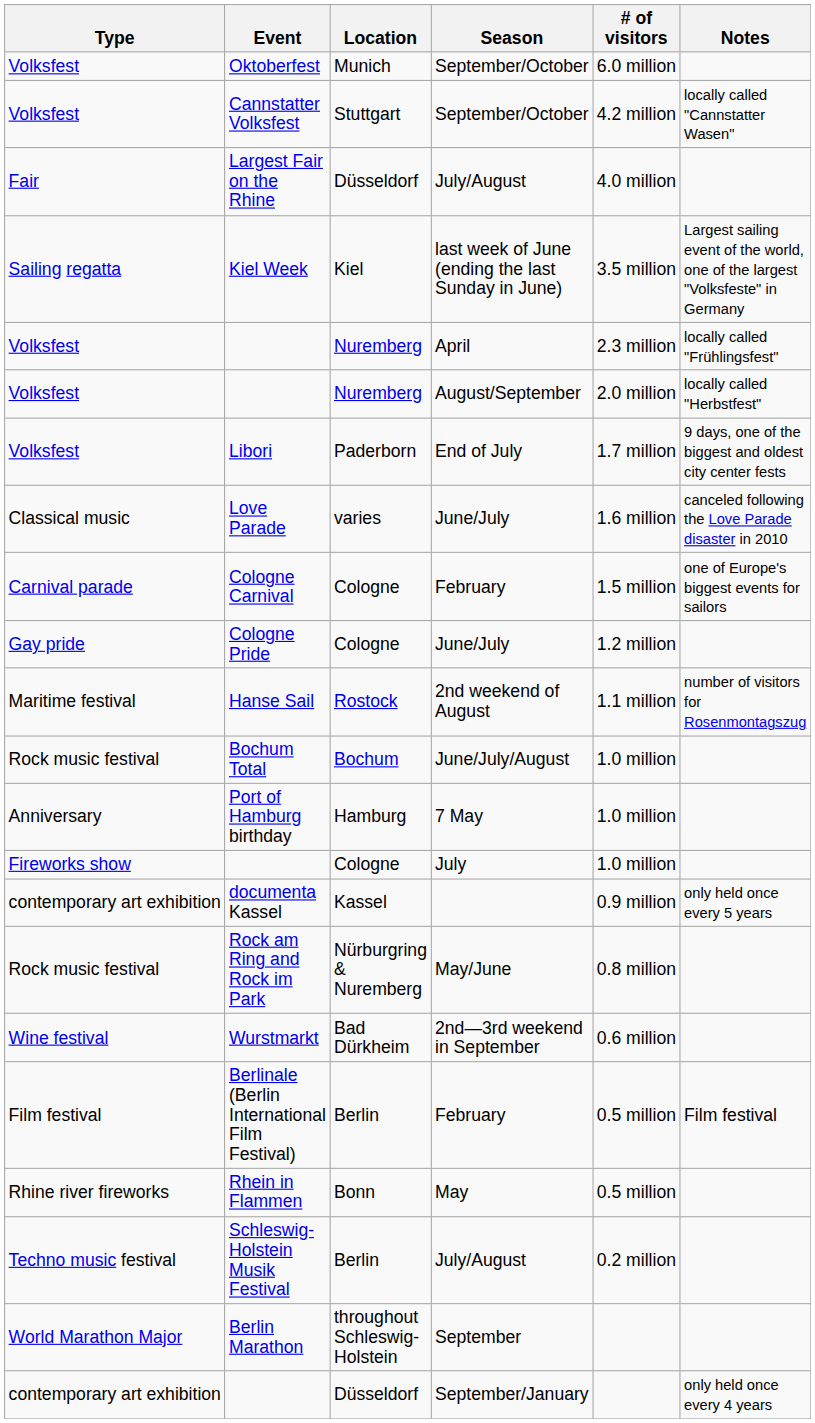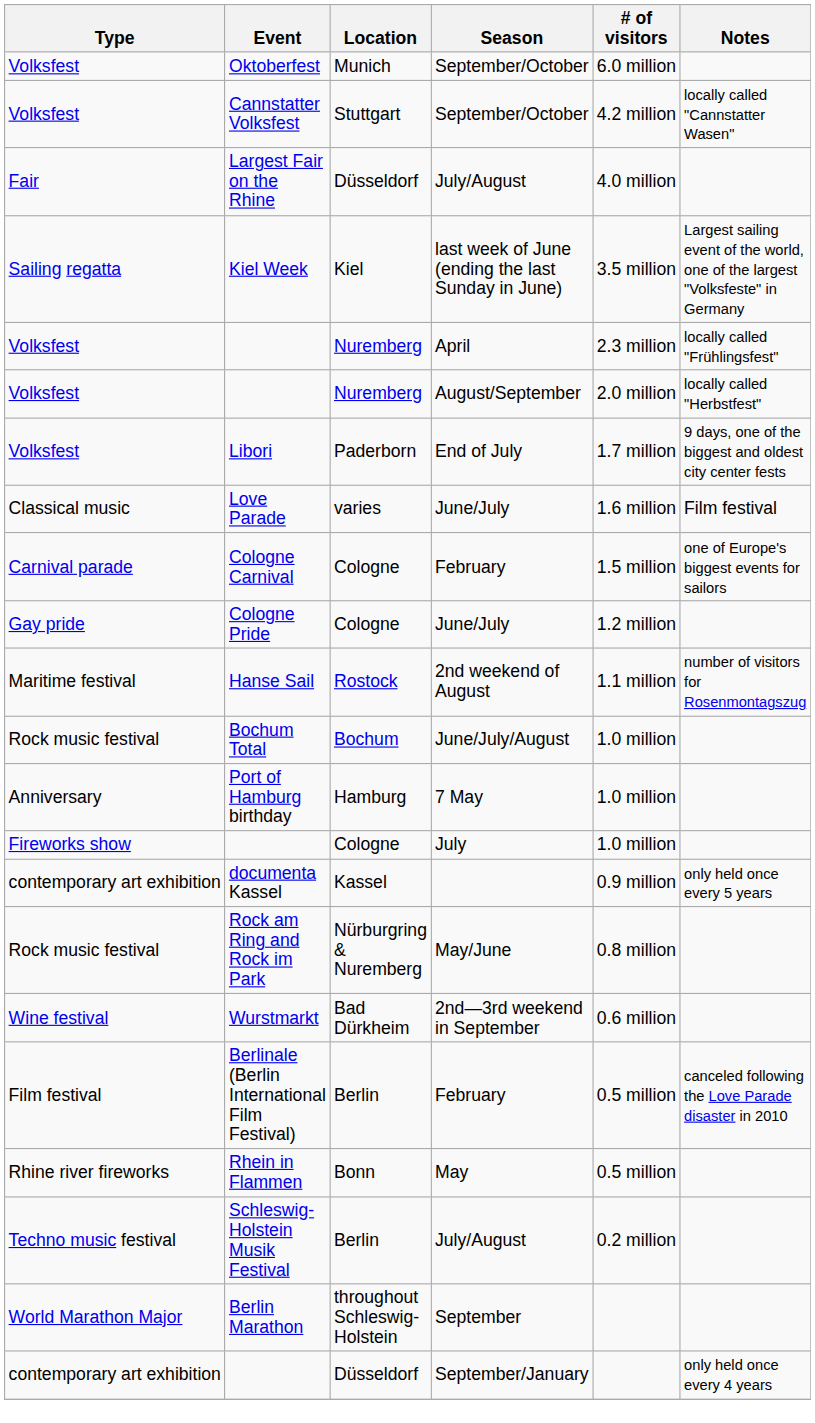 <table class="wikitable style="font-size:90%">
 <tr>
 <th valign="bottom;"><br>Type</th>
 <th valign=bottom>Event</th>
 <th valign=bottom>Location</th>
 <th valign=bottom>Season</th>
 <th valign=bottom># of visitors</th>
 <th valign=bottom>Notes</th>
 </tr>
 <tr>
 <td><a href='#'>Volksfest</a></td>
 <td><a href='#'>Oktoberfest</a></td>
 <td>Munich</td>
 <td>September/October</td>
 <td>6.0 million</td>
 <td></td>
 </tr>
 <tr>
 <td><a href='#'>Volksfest</a></td>
 <td><a href='#'>Cannstatter Volksfest</a></td>
 <td>Stuttgart</td>
 <td>September/October</td>
 <td>4.2 million</td>
 <td><small>locally called "Cannstatter Wasen"</small></td>
 </tr>
 <tr>
 <td><a href='#'>Fair</a></td>
 <td><a href='#'>Largest Fair on the Rhine</a></td>
 <td>Düsseldorf</td>
 <td>July/August</td>
 <td>4.0 million</td>
 <td></td>
 </tr>
 <tr>
 <td><a href='#'>Sailing</a> <a href='#'>regatta</a></td>
 <td><a href='#'>Kiel Week</a></td>
 <td>Kiel</td>
 <td>last week of June (ending the last Sunday in June)</td>
 <td>3.5 million</td>
 <td><small>Largest sailing event of the world, one of the largest "Volksfeste" in Germany</small></td>
 </tr>
 <tr>
 <td><a href='#'>Volksfest</a></td>
 <td></td>
 <td><a href='#'>Nuremberg</a></td>
 <td>April</td>
 <td>2.3 million</td>
 <td><small>locally called "Frühlingsfest"</small></td>
 </tr>
 <tr>
 <td><a href='#'>Volksfest</a></td>
 <td></td>
 <td><a href='#'>Nuremberg</a></td>
 <td>August/September</td>
 <td>2.0 million</td>
 <td><small>locally called "Herbstfest"</small></td>
 </tr>
 <tr>
 <td><a href='#'>Volksfest</a></td>
 <td><a href='#'>Libori</a></td>
 <td>Paderborn</td>
 <td>End of July</td>
 <td>1.7 million</td>
 <td><small>9 days, one of the biggest and oldest city center fests</small></td>
 </tr>
 <tr>
 <td>Classical music</td>
 <td><a href='#'>Love Parade</a></td>
 <td>varies</td>
 <td>June/July</td>
 <td>1.6 million</td>
-<td><small>canceled following the <a href='#'>Love Parade disaster</a> in 2010</small></td>
+<td>Film festival</td>
 </tr>
 <tr>
 <td><a href='#'>Carnival parade</a></td>
 <td><a href='#'>Cologne Carnival</a></td>
 <td>Cologne</td>
 <td>February</td>
 <td>1.5 million</td>
 <td><small>one of Europe's biggest events for sailors</small></td>
 </tr>
 <tr>
 <td><a href='#'>Gay pride</a></td>
 <td><a href='#'>Cologne Pride</a></td>
 <td>Cologne</td>
 <td>June/July</td>
 <td>1.2 million</td>
 <td></td>
 </tr>
 <tr>
 <td>Maritime festival</td>
 <td><a href='#'>Hanse Sail</a></td>
 <td><a href='#'>Rostock</a></td>
 <td>2nd weekend of August</td>
 <td>1.1 million</td>
 <td><small>number of visitors for <a href='#'>Rosenmontagszug</a></small></td>
 </tr>
 <tr>
 <td>Rock music festival</td>
 <td><a href='#'>Bochum Total</a></td>
 <td><a href='#'>Bochum</a></td>
 <td>June/July/August</td>
 <td>1.0 million</td>
 </tr>
 <tr>
 <td>Anniversary</td>
 <td><a href='#'>Port of Hamburg</a> birthday</td>
 <td>Hamburg</td>
 <td>7 May</td>
 <td>1.0 million</td>
 <td></td>
 </tr>
 <tr>
 <td><a href='#'>Fireworks show</a></td>
 <td></td>
 <td>Cologne</td>
 <td>July</td>
 <td>1.0 million</td>
 <td></td>
 </tr>
 <tr>
 <td>contemporary art exhibition</td>
 <td><a href='#'>documenta</a> Kassel</td>
 <td>Kassel</td>
 <td></td>
 <td>0.9 million</td>
 <td><small>only held once every 5 years</small></td>
 </tr>
 <tr>
 <td>Rock music festival</td>
 <td><a href='#'>Rock am Ring and Rock im Park</a></td>
 <td>Nürburgring & Nuremberg</td>
 <td>May/June</td>
 <td>0.8 million</td>
 <td></td>
 </tr>
 <tr>
 <td><a href='#'>Wine festival</a></td>
 <td><a href='#'>Wurstmarkt</a></td>
 <td>Bad Dürkheim</td>
 <td>2nd—3rd weekend<br> in September</td>
 <td>0.6 million</td>
 <td></td>
 </tr>
 <tr>
 <td>Film festival</td>
 <td><a href='#'>Berlinale</a> (Berlin International Film Festival)</td>
 <td>Berlin</td>
 <td>February</td>
 <td>0.5 million</td>
-<td>Film festival</td>
+<td><small>canceled following the <a href='#'>Love Parade disaster</a> in 2010</small></td>
 </tr>
 <tr>
 <td>Rhine river fireworks</td>
 <td><a href='#'>Rhein in Flammen</a></td>
 <td>Bonn</td>
 <td>May</td>
 <td>0.5 million</td>
 </tr>
 <tr>
 <td><a href='#'>Techno music</a> festival</td>
 <td><a href='#'>Schleswig-Holstein Musik Festival</a></td>
 <td>Berlin</td>
 <td>July/August</td>
 <td>0.2 million</td>
 <td></td>
 </tr>
 <tr>
 <td><a href='#'>World Marathon Major</a></td>
 <td><a href='#'>Berlin Marathon</a></td>
 <td>throughout Schleswig-Holstein</td>
 <td>September</td>
 <td></td>
 <td></td>
 </tr>
 <tr>
 <td nowrap>contemporary art exhibition</td>
 <td></td>
 <td>Düsseldorf</td>
 <td>September/January</td>
 <td></td>
 <td><small>only held once every 4 years</small></td>
 </tr>
 <tr>
 </tr>
 </table>
